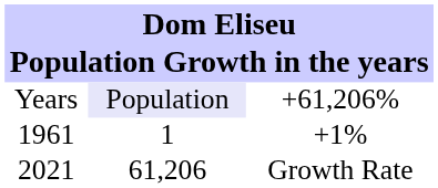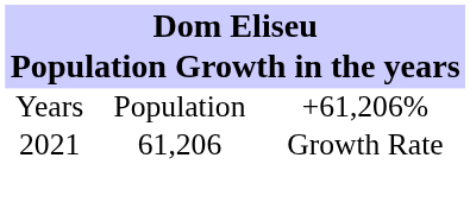 <table class="mw-collapsible toccolours" cellpadding="1" cellspacing="0" style="float:right; margin:0 0 1em 1em; clear:right; text-align:center;">
 <tr>
 <th colspan="3" style="background-color:#ccf; background-color:#ccf; padding-right:3px; padding-left:3px; font-size:110%; text-align:center;">Dom Eliseu<br>Population Growth in the years </th>
 </tr>
 <tr>
 <td>Years</td>
-<td style="background: lavender;">Population</td>
+<td>Population</td>
 <td>+61,206%</td>
-</tr>
-<tr>
-<td>1961</td>
-<td>1</td>
-<td>+1%</td>
 </tr>
 <tr>
 <td>2021</td>
 <td>61,206</td>
 <td>Growth Rate</td>
 </tr>
 </table>
